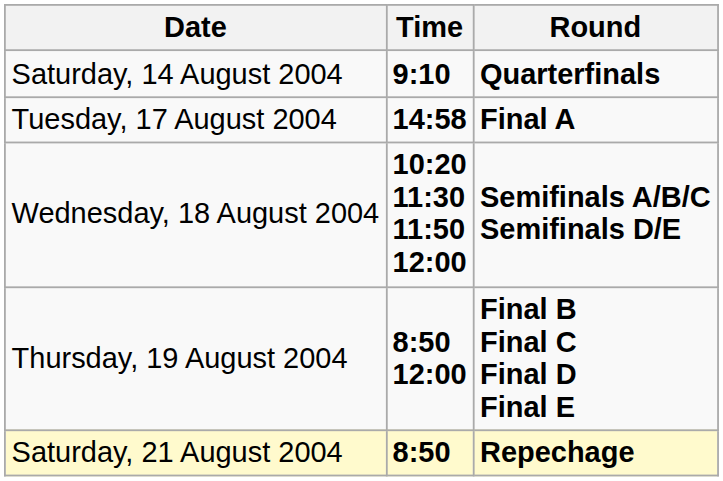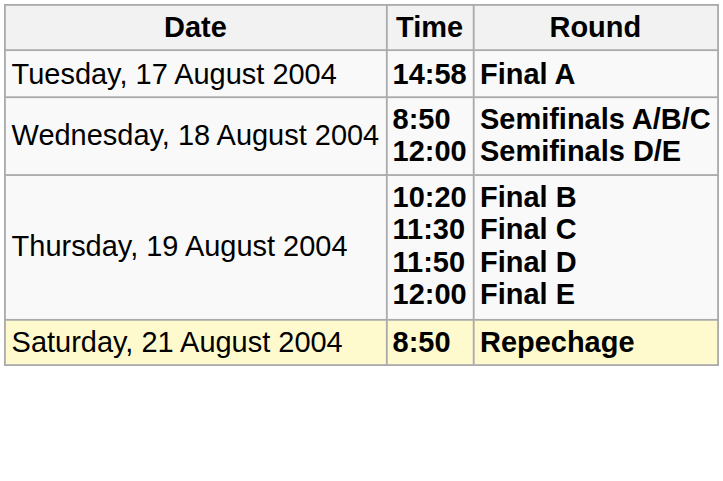 <table class="wikitable">
 <tr>
 <th>Date</th>
 <th>Time</th>
 <th>Round</th>
-</tr>
-<tr>
-<td>Saturday, 14 August 2004</td>
-<td><strong>9:10</strong></td>
-<td><strong>Quarterfinals</strong></td>
 </tr>
 <tr>
 <td>Tuesday, 17 August 2004</td>
 <td><strong>14:58</strong></td>
 <td><strong>Final A</strong></td>
 </tr>
 <tr>
 <td>Wednesday, 18 August 2004</td>
-<td><strong>10:20</strong><br><strong>11:30</strong><br><strong>11:50</strong><br><strong>12:00</strong></td>
+<td><strong>8:50</strong><br><strong>12:00</strong></td>
 <td><strong>Semifinals A/B/C</strong><br><strong>Semifinals D/E</strong></td>
 </tr>
 <tr>
 <td>Thursday, 19 August 2004</td>
-<td><strong>8:50</strong><br><strong>12:00</strong></td>
+<td><strong>10:20</strong><br><strong>11:30</strong><br><strong>11:50</strong><br><strong>12:00</strong></td>
 <td><strong>Final B</strong><br><strong>Final C</strong><br><strong>Final D</strong><br><strong>Final E</strong></td>
 </tr>
 <tr style=background:lemonchiffon>
 <td>Saturday, 21 August 2004</td>
 <td><strong>8:50</strong></td>
 <td><strong>Repechage</strong></td>
 </tr>
 </table>
